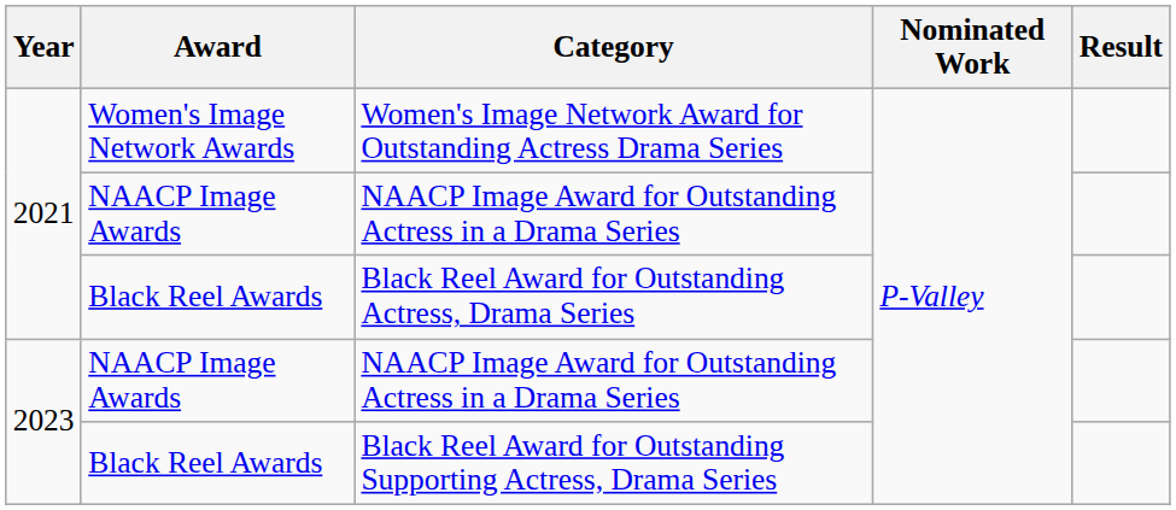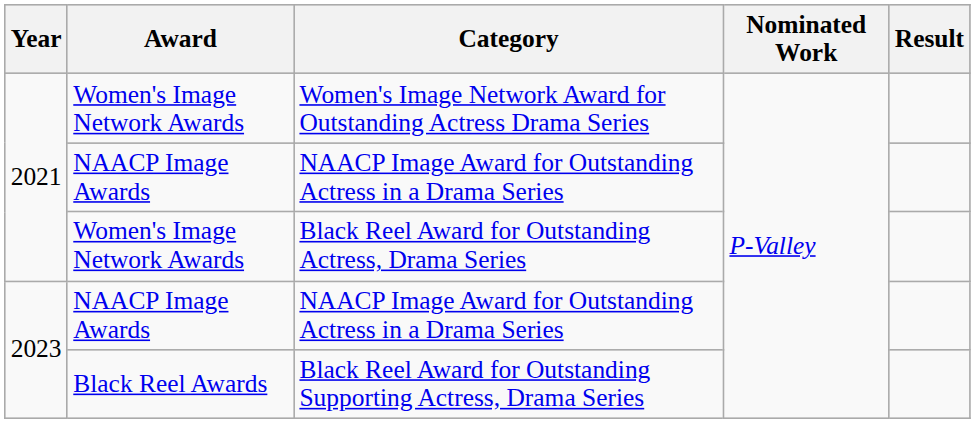 <table class="wikitable">
 <tr style="text-align:center;">
 <th>Year</th>
 <th>Award</th>
 <th>Category</th>
 <th>Nominated Work</th>
 <th>Result</th>
 </tr>
 <tr>
 <td rowspan=3>2021</td>
 <td><a href='#'>Women's Image Network Awards</a></td>
 <td><a href='#'>Women's Image Network Award for Outstanding Actress Drama Series</a></td>
 <td rowspan=5><em><a href='#'>P-Valley</a></em></td>
 <td></td>
 </tr>
 <tr>
 <td><a href='#'>NAACP Image Awards</a></td>
 <td><a href='#'>NAACP Image Award for Outstanding Actress in a Drama Series</a></td>
 <td></td>
 </tr>
 <tr>
-<td><a href='#'>Black Reel Awards</a></td>
+<td><a href='#'>Women's Image Network Awards</a></td>
 <td><a href='#'>Black Reel Award for Outstanding Actress, Drama Series</a></td>
 <td></td>
 </tr>
 <tr>
 <td rowspan=2>2023</td>
 <td><a href='#'>NAACP Image Awards</a></td>
 <td><a href='#'>NAACP Image Award for Outstanding Actress in a Drama Series</a></td>
 <td></td>
 </tr>
 <tr>
 <td><a href='#'>Black Reel Awards</a></td>
 <td><a href='#'>Black Reel Award for Outstanding Supporting Actress, Drama Series</a></td>
 <td></td>
 </tr>
 </table>
